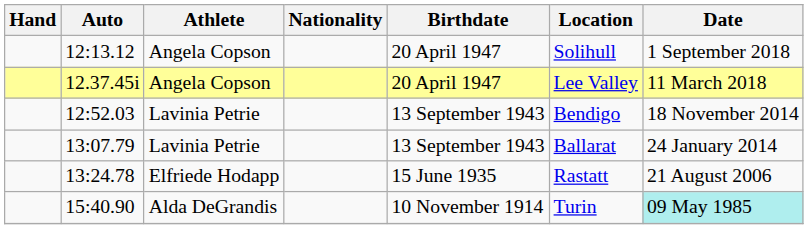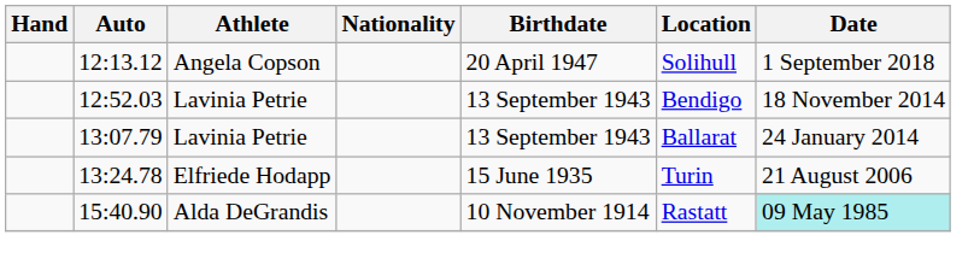 <table class="wikitable">
 <tr>
 <th>Hand</th>
 <th>Auto</th>
 <th>Athlete</th>
 <th>Nationality</th>
 <th>Birthdate</th>
 <th>Location</th>
 <th>Date</th>
 </tr>
 <tr>
 <td></td>
 <td>12:13.12</td>
 <td>Angela Copson</td>
 <td></td>
 <td>20 April 1947</td>
 <td><a href='#'>Solihull</a></td>
 <td>1 September 2018</td>
-</tr>
-<tr style="background:#ff9;">
-<td></td>
-<td>12.37.45i</td>
-<td>Angela Copson</td>
-<td></td>
-<td>20 April 1947</td>
-<td><a href='#'>Lee Valley</a></td>
-<td>11 March 2018</td>
 </tr>
 <tr>
 <td></td>
 <td>12:52.03</td>
 <td>Lavinia Petrie</td>
 <td></td>
 <td>13 September 1943</td>
 <td><a href='#'>Bendigo</a></td>
 <td>18 November 2014</td>
 </tr>
 <tr>
 <td></td>
 <td>13:07.79</td>
 <td>Lavinia Petrie</td>
 <td></td>
 <td>13 September 1943</td>
 <td><a href='#'>Ballarat</a></td>
 <td>24 January 2014</td>
 </tr>
 <tr>
 <td></td>
 <td>13:24.78</td>
 <td>Elfriede Hodapp</td>
 <td></td>
 <td>15 June 1935</td>
-<td><a href='#'>Rastatt</a></td>
+<td><a href='#'>Turin</a></td>
 <td>21 August 2006</td>
 </tr>
 <tr>
 <td></td>
 <td>15:40.90</td>
 <td>Alda DeGrandis</td>
 <td></td>
 <td>10 November 1914</td>
-<td><a href='#'>Turin</a></td>
+<td><a href='#'>Rastatt</a></td>
 <td style="background: paleturquoise;">09 May 1985</td>
 </tr>
 <tr>
 </tr>
 </table>
